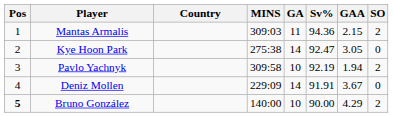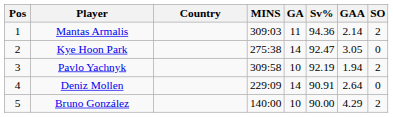 <table class="wikitable sortable" style="text-align: center;">
 <tr>
 <th width=30>Pos</th>
 <th width=165>Player</th>
 <th width=125>Country</th>
 <th width=20>MINS</th>
 <th width=20>GA</th>
 <th width=20>Sv%</th>
 <th width=20>GAA</th>
 <th width=20>SO</th>
 </tr>
 <tr>
 <td>1</td>
 <td><a href='#'>Mantas Armalis</a></td>
 <td></td>
 <td>309:03</td>
 <td>11</td>
 <td>94.36</td>
-<td>2.15</td>
+<td>2.14</td>
 <td>2</td>
 </tr>
 <tr>
 <td>2</td>
 <td><a href='#'>Kye Hoon Park</a></td>
 <td></td>
 <td>275:38</td>
 <td>14</td>
 <td>92.47</td>
 <td>3.05</td>
 <td>0</td>
 </tr>
 <tr>
 <td>3</td>
 <td><a href='#'>Pavlo Yachnyk</a></td>
 <td></td>
 <td>309:58</td>
 <td>10</td>
 <td>92.19</td>
 <td>1.94</td>
 <td>2</td>
 </tr>
 <tr>
 <td>4</td>
 <td><a href='#'>Deniz Mollen</a></td>
 <td></td>
 <td>229:09</td>
 <td>14</td>
-<td>91.91</td>
-<td>3.67</td>
+<td>90.91</td>
+<td>2.64</td>
 <td>0</td>
 </tr>
 <tr>
-<td><strong>5</strong></td>
+<td>5</td>
 <td><a href='#'>Bruno González</a></td>
 <td></td>
 <td>140:00</td>
 <td>10</td>
 <td>90.00</td>
 <td>4.29</td>
 <td>2</td>
 </tr>
 </table>
